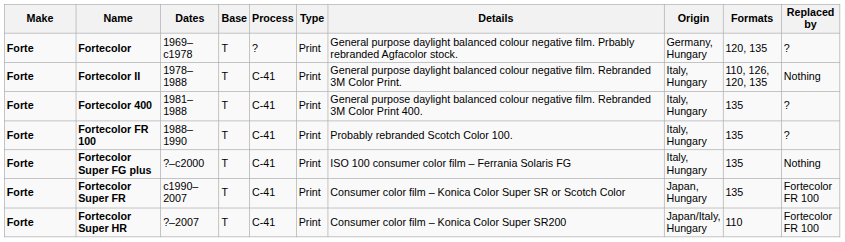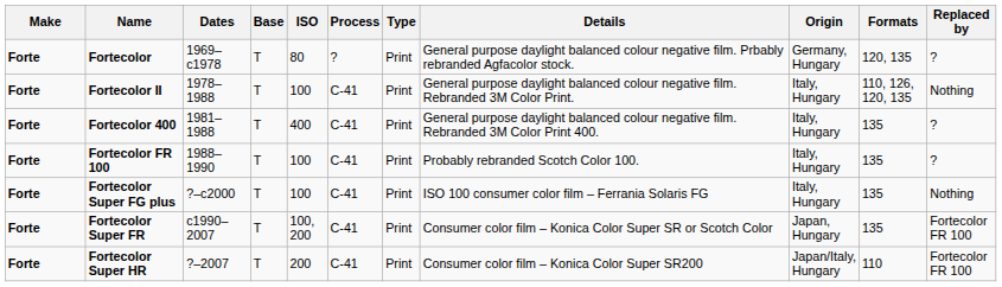 <table class="wikitable">
 <tr>
 <th scope="col" style="width: 100px;">Make</th>
 <th scope="col" style="width: 120px;">Name</th>
 <th scope="col" style="width: 80px;">Dates</th>
 <th scope="col" style="width: 30px;">Base</th>
+<th scope="col" style="width: 45px;">ISO</th>
 <th scope="col" style="width: 40px;">Process</th>
 <th scope="col" style="width: 40px;">Type</th>
 <th scope="col" style="width: 500px;">Details</th>
 <th scope="col" style="width: 60px;">Origin</th>
 <th scope="col" style="width: 80px;">Formats</th>
 <th scope="col" style="width: 80px;">Replaced by</th>
 </tr>
 <tr>
 <td><strong>Forte</strong></td>
 <td><strong>Fortecolor</strong></td>
 <td>1969–c1978</td>
 <td>T</td>
+<td>80</td>
 <td>?</td>
 <td>Print</td>
 <td>General purpose daylight balanced colour negative film. Prbably rebranded Agfacolor stock.</td>
 <td>Germany, Hungary</td>
 <td>120, 135</td>
 <td>?</td>
 </tr>
 <tr>
 <td><strong>Forte</strong></td>
 <td><strong>Fortecolor II</strong></td>
 <td>1978–1988</td>
 <td>T</td>
+<td>100</td>
 <td>C-41</td>
 <td>Print</td>
 <td>General purpose daylight balanced colour negative film. Rebranded 3M Color Print.</td>
 <td>Italy, Hungary</td>
 <td>110, 126, 120, 135</td>
 <td>Nothing</td>
 </tr>
 <tr>
 <td><strong>Forte</strong></td>
 <td><strong>Fortecolor 400</strong></td>
 <td>1981–1988</td>
 <td>T</td>
+<td>400</td>
 <td>C-41</td>
 <td>Print</td>
 <td>General purpose daylight balanced colour negative film. Rebranded 3M Color Print 400.</td>
 <td>Italy, Hungary</td>
 <td>135</td>
 <td>?</td>
 </tr>
 <tr>
 <td><strong>Forte</strong></td>
 <td><strong>Fortecolor FR 100</strong></td>
 <td>1988–1990</td>
 <td>T</td>
+<td>100</td>
 <td>C-41</td>
 <td>Print</td>
 <td>Probably rebranded Scotch Color 100.</td>
 <td>Italy, Hungary</td>
 <td>135</td>
 <td>?</td>
 </tr>
 <tr>
 <td><strong>Forte</strong></td>
 <td><strong>Fortecolor Super FG plus</strong></td>
 <td>?–c2000</td>
 <td>T</td>
+<td>100</td>
 <td>C-41</td>
 <td>Print</td>
 <td>ISO 100 consumer color film – Ferrania Solaris FG</td>
 <td>Italy, Hungary</td>
 <td>135</td>
 <td>Nothing</td>
 </tr>
 <tr>
 <td><strong>Forte</strong></td>
 <td><strong>Fortecolor Super FR</strong></td>
 <td>c1990–2007</td>
 <td>T</td>
+<td>100, 200</td>
 <td>C-41</td>
 <td>Print</td>
 <td>Consumer color film – Konica Color Super SR or Scotch Color</td>
 <td>Japan, Hungary</td>
 <td>135</td>
 <td>Fortecolor FR 100</td>
 </tr>
 <tr>
 <td><strong>Forte</strong></td>
 <td><strong>Fortecolor Super HR</strong></td>
 <td>?–2007</td>
 <td>T</td>
+<td>200</td>
 <td>C-41</td>
 <td>Print</td>
 <td>Consumer color film – Konica Color Super SR200</td>
 <td>Japan/Italy, Hungary</td>
 <td>110</td>
 <td>Fortecolor FR 100</td>
 </tr>
 </table>
